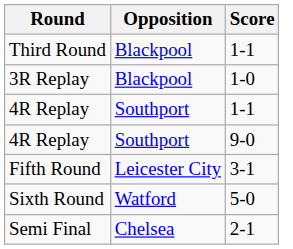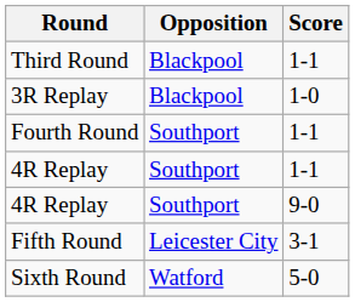 <table class="wikitable">
 <tr>
 <th>Round</th>
 <th>Opposition</th>
 <th>Score</th>
 </tr>
 <tr>
 <td>Third Round</td>
 <td><a href='#'>Blackpool</a></td>
 <td>1-1</td>
 </tr>
 <tr>
 <td>3R Replay</td>
 <td><a href='#'>Blackpool</a></td>
 <td>1-0</td>
+</tr>
+<tr>
+<td>Fourth Round</td>
+<td><a href='#'>Southport</a></td>
+<td>1-1</td>
 </tr>
 <tr>
 <td>4R Replay</td>
 <td><a href='#'>Southport</a></td>
 <td>1-1</td>
 </tr>
 <tr>
 <td>4R Replay</td>
 <td><a href='#'>Southport</a></td>
 <td>9-0</td>
 </tr>
 <tr>
 <td>Fifth Round</td>
 <td><a href='#'>Leicester City</a></td>
 <td>3-1</td>
 </tr>
 <tr>
 <td>Sixth Round</td>
 <td><a href='#'>Watford</a></td>
 <td>5-0</td>
 </tr>
-<tr>
-<td>Semi Final</td>
-<td><a href='#'>Chelsea</a></td>
-<td>2-1</td>
-</tr>
 </table>
